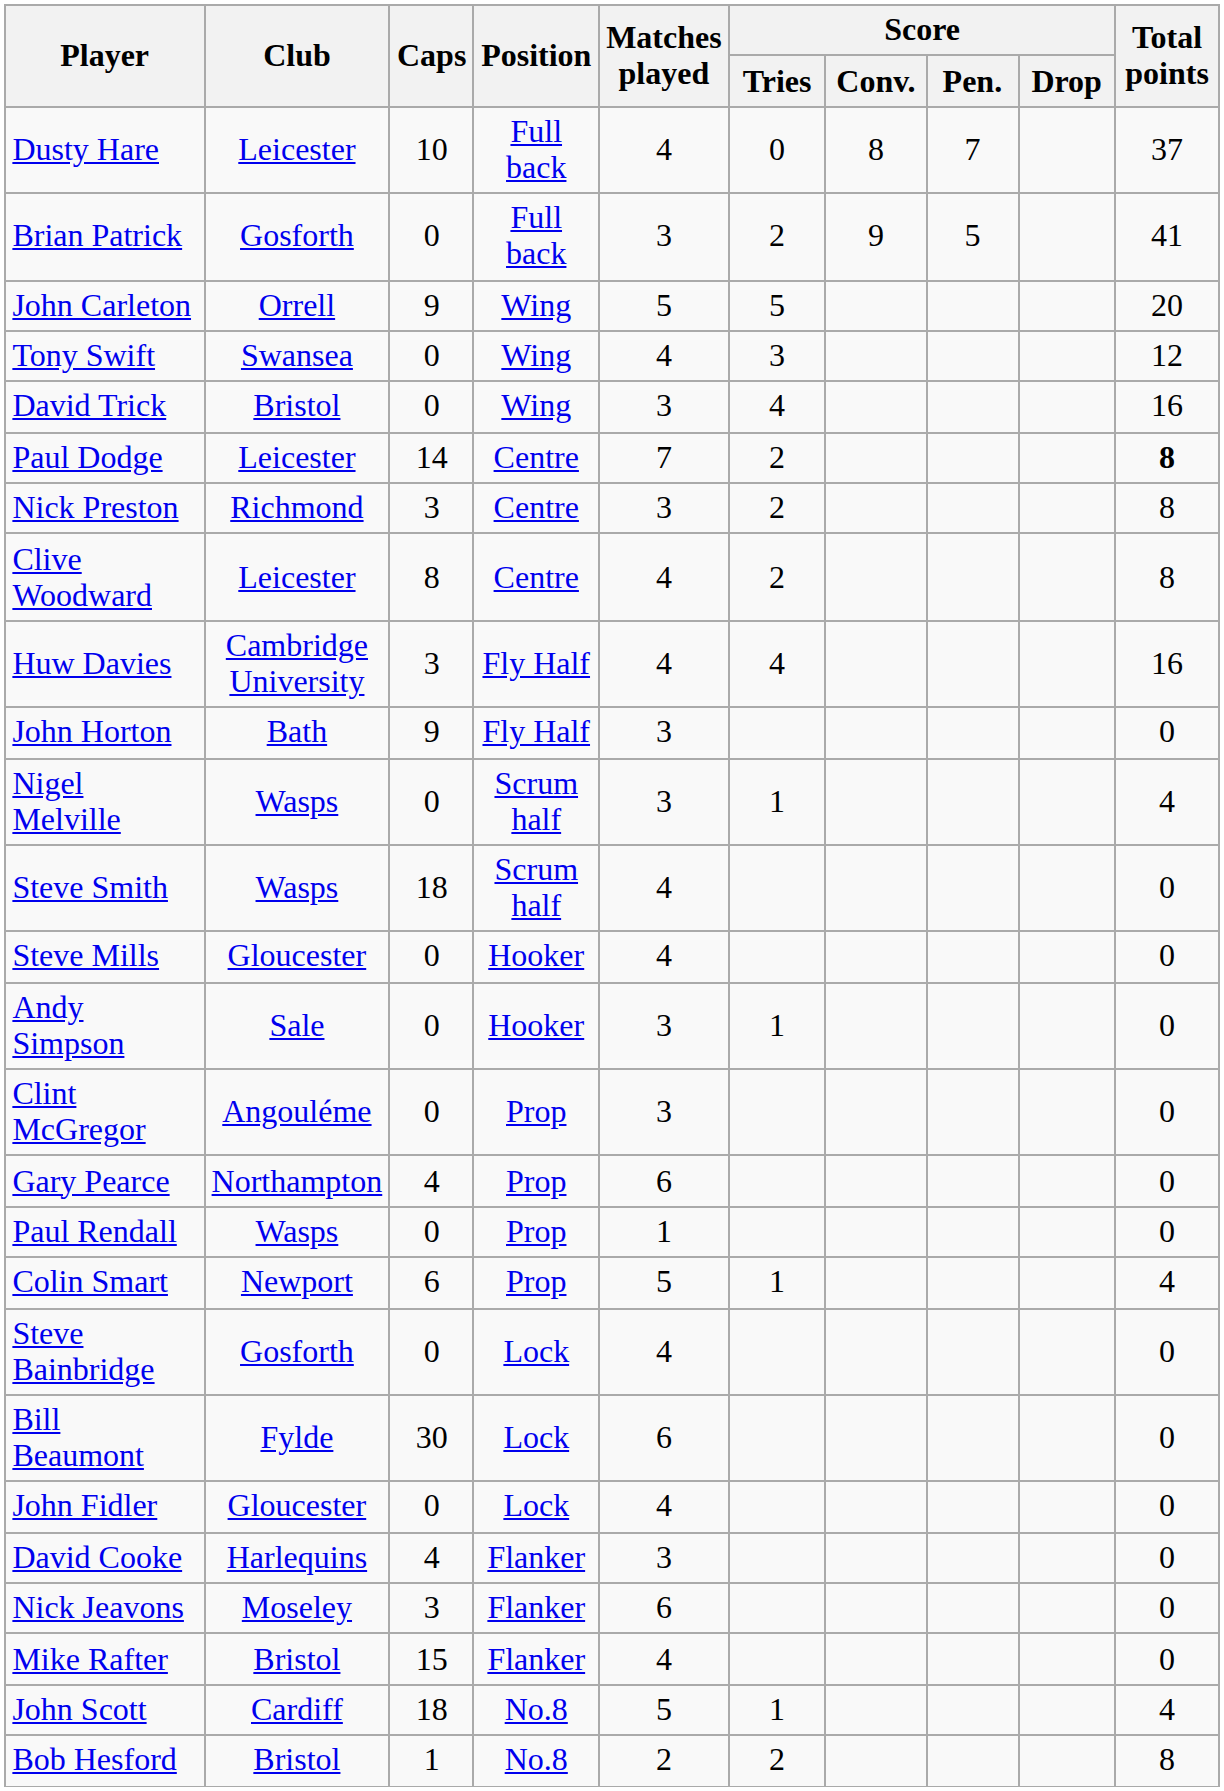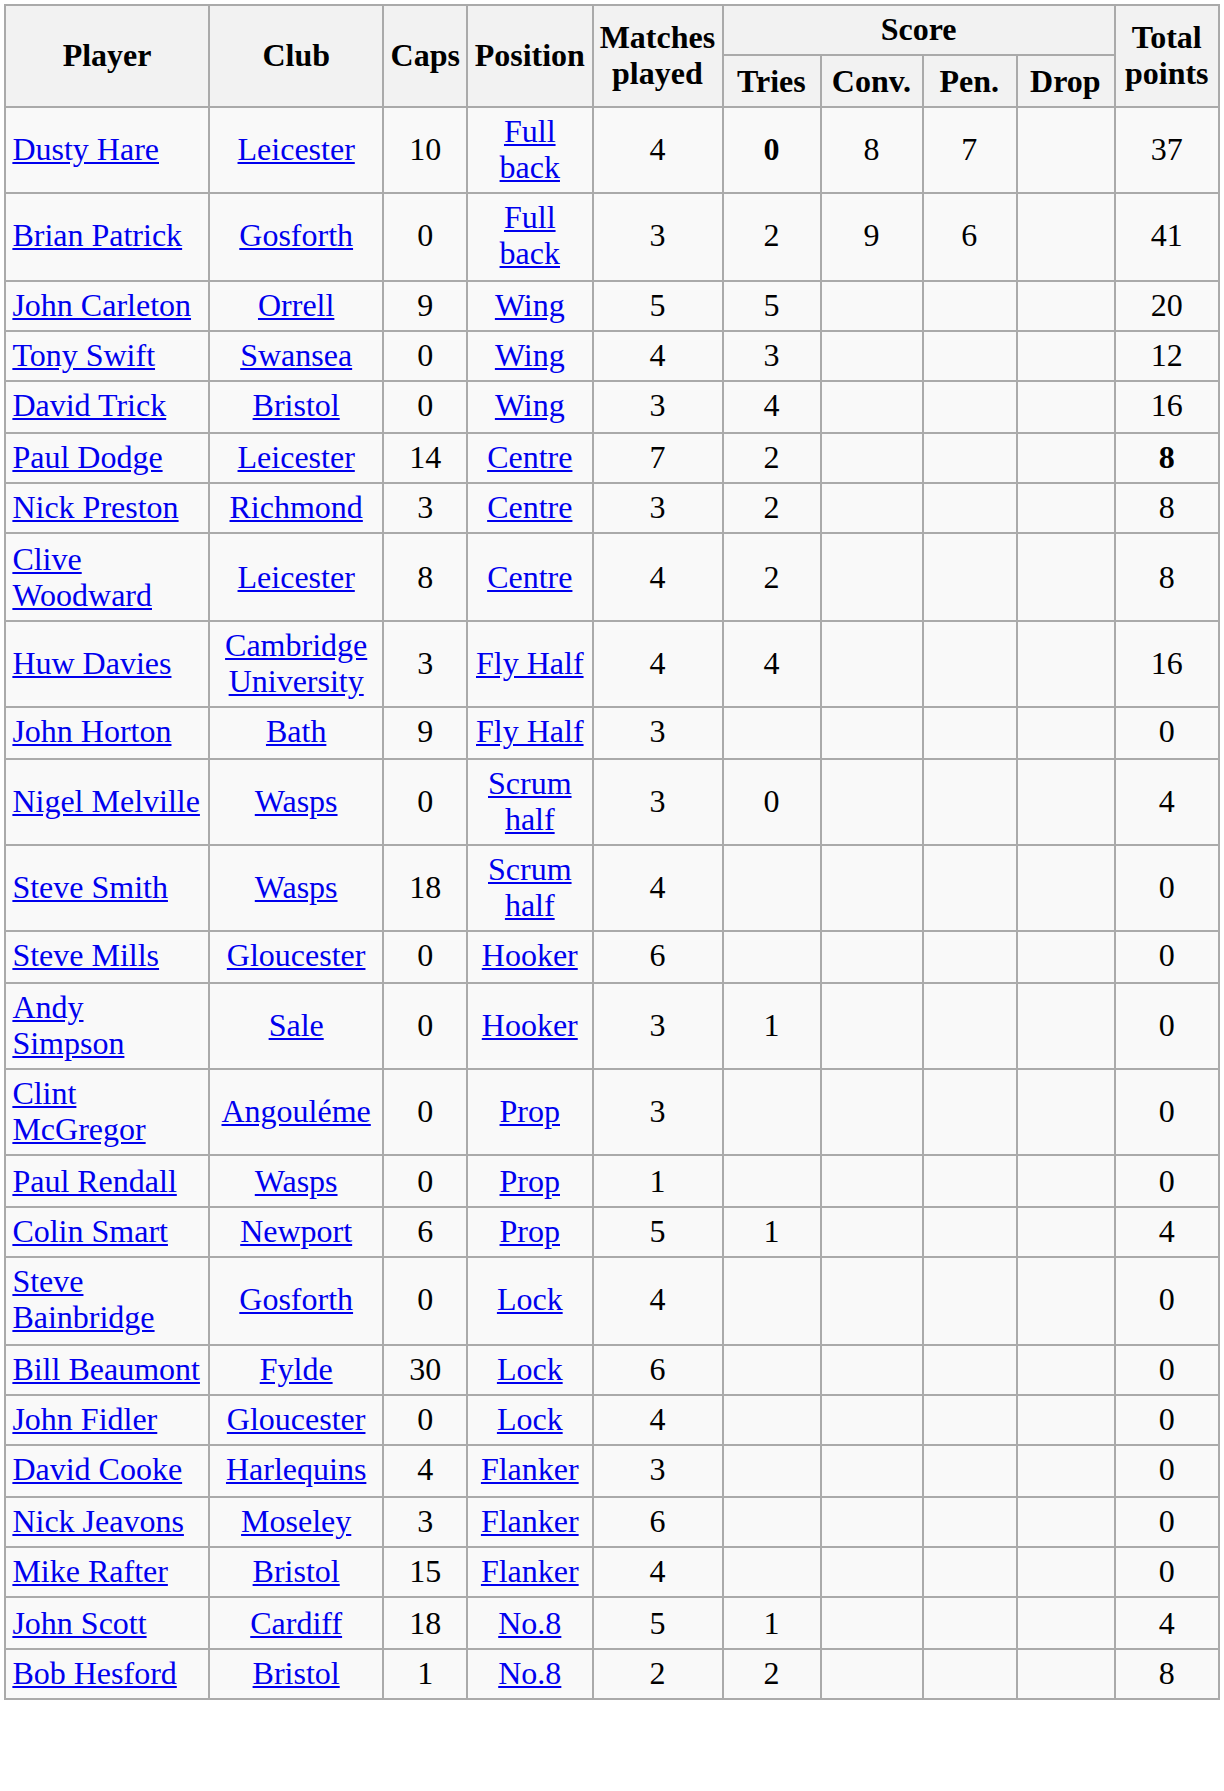 <table class="wikitable sortable" style="text-align:center">
 <tr>
 <th rowspan=2 width="20%">Player</th>
 <th rowspan=2 width="15%">Club</th>
 <th rowspan=2>Caps</th>
 <th rowspan=2>Position</th>
 <th rowspan=2 width="9%">Matches<br>played</th>
 <th colspan=4 width="36%">Score</th>
 <th rowspan=2 width="9%">Total points</th>
 </tr>
 <tr>
 <th width="9%">Tries</th>
 <th width="9%">Conv.</th>
 <th width="9%">Pen.</th>
 <th width="9%">Drop</th>
 </tr>
 <tr>
 <td align=left><a href='#'>Dusty Hare</a></td>
 <td><a href='#'>Leicester</a></td>
 <td>10</td>
 <td><a href='#'>Full back</a></td>
 <td>4</td>
-<td>0</td>
+<td><strong>0</strong></td>
 <td>8</td>
 <td>7</td>
 <td></td>
 <td>37</td>
 </tr>
 <tr>
 <td align=left><a href='#'>Brian Patrick</a></td>
 <td><a href='#'>Gosforth</a></td>
 <td>0</td>
 <td><a href='#'>Full back</a></td>
 <td>3</td>
 <td>2</td>
 <td>9</td>
-<td>5</td>
+<td>6</td>
 <td></td>
 <td>41</td>
 </tr>
 <tr>
 <td align=left><a href='#'>John Carleton</a></td>
 <td><a href='#'>Orrell</a></td>
 <td>9</td>
 <td><a href='#'>Wing</a></td>
 <td>5</td>
 <td>5</td>
 <td></td>
 <td></td>
 <td></td>
 <td>20</td>
 </tr>
 <tr>
 <td align=left><a href='#'>Tony Swift</a></td>
 <td><a href='#'>Swansea</a></td>
 <td>0</td>
 <td><a href='#'>Wing</a></td>
 <td>4</td>
 <td>3</td>
 <td></td>
 <td></td>
 <td></td>
 <td>12</td>
 </tr>
 <tr>
 <td align=left><a href='#'>David Trick</a></td>
 <td><a href='#'>Bristol</a></td>
 <td>0</td>
 <td><a href='#'>Wing</a></td>
 <td>3</td>
 <td>4</td>
 <td></td>
 <td></td>
 <td></td>
 <td>16</td>
 </tr>
 <tr>
 <td align=left><a href='#'>Paul Dodge</a></td>
 <td><a href='#'>Leicester</a></td>
 <td>14</td>
 <td><a href='#'>Centre</a></td>
 <td>7</td>
 <td>2</td>
 <td></td>
 <td></td>
 <td></td>
 <td><strong>8</strong></td>
 </tr>
 <tr>
 <td align=left><a href='#'>Nick Preston</a></td>
 <td><a href='#'>Richmond</a></td>
 <td>3</td>
 <td><a href='#'>Centre</a></td>
 <td>3</td>
 <td>2</td>
 <td></td>
 <td></td>
 <td></td>
 <td>8</td>
 </tr>
 <tr>
 <td align=left><a href='#'>Clive Woodward</a></td>
 <td><a href='#'>Leicester</a></td>
 <td>8</td>
 <td><a href='#'>Centre</a></td>
 <td>4</td>
 <td>2</td>
 <td></td>
 <td></td>
 <td></td>
 <td>8</td>
 </tr>
 <tr>
 <td align=left><a href='#'>Huw Davies</a></td>
 <td><a href='#'>Cambridge University</a></td>
 <td>3</td>
 <td><a href='#'>Fly Half</a></td>
 <td>4</td>
 <td>4</td>
 <td></td>
 <td></td>
 <td></td>
 <td>16</td>
 </tr>
 <tr>
 <td align=left><a href='#'>John Horton</a></td>
 <td><a href='#'>Bath</a></td>
 <td>9</td>
 <td><a href='#'>Fly Half</a></td>
 <td>3</td>
 <td></td>
 <td></td>
 <td></td>
 <td></td>
 <td>0</td>
 </tr>
 <tr>
 <td align=left><a href='#'>Nigel Melville</a></td>
 <td><a href='#'>Wasps</a></td>
 <td>0</td>
 <td><a href='#'>Scrum half</a></td>
 <td>3</td>
-<td>1</td>
+<td>0</td>
 <td></td>
 <td></td>
 <td></td>
 <td>4</td>
 </tr>
 <tr>
 <td align=left><a href='#'>Steve Smith</a></td>
 <td><a href='#'>Wasps</a></td>
 <td>18</td>
 <td><a href='#'>Scrum half</a></td>
 <td>4</td>
 <td></td>
 <td></td>
 <td></td>
 <td></td>
 <td>0</td>
 </tr>
 <tr>
 <td align=left><a href='#'>Steve Mills</a></td>
 <td><a href='#'>Gloucester</a></td>
 <td>0</td>
 <td><a href='#'>Hooker</a></td>
-<td>4</td>
+<td>6</td>
 <td></td>
 <td></td>
 <td></td>
 <td></td>
 <td>0</td>
 </tr>
 <tr>
 <td align=left><a href='#'>Andy Simpson</a></td>
 <td><a href='#'>Sale</a></td>
 <td>0</td>
 <td><a href='#'>Hooker</a></td>
 <td>3</td>
 <td>1</td>
 <td></td>
 <td></td>
 <td></td>
 <td>0</td>
 </tr>
 <tr>
 <td align=left><a href='#'>Clint McGregor</a></td>
 <td><a href='#'>Angouléme</a></td>
 <td>0</td>
 <td><a href='#'>Prop</a></td>
 <td>3</td>
-<td></td>
-<td></td>
-<td></td>
-<td></td>
-<td>0</td>
-</tr>
-<tr>
-<td align=left><a href='#'>Gary Pearce</a></td>
-<td><a href='#'>Northampton</a></td>
-<td>4</td>
-<td><a href='#'>Prop</a></td>
-<td>6</td>
 <td></td>
 <td></td>
 <td></td>
 <td></td>
 <td>0</td>
 </tr>
 <tr>
 <td align=left><a href='#'>Paul Rendall</a></td>
 <td><a href='#'>Wasps</a></td>
 <td>0</td>
 <td><a href='#'>Prop</a></td>
 <td>1</td>
 <td></td>
 <td></td>
 <td></td>
 <td></td>
 <td>0</td>
 </tr>
 <tr>
 <td align=left><a href='#'>Colin Smart</a></td>
 <td><a href='#'>Newport</a></td>
 <td>6</td>
 <td><a href='#'>Prop</a></td>
 <td>5</td>
 <td>1</td>
 <td></td>
 <td></td>
 <td></td>
 <td>4</td>
 </tr>
 <tr>
 <td align=left><a href='#'>Steve Bainbridge</a></td>
 <td><a href='#'>Gosforth</a></td>
 <td>0</td>
 <td><a href='#'>Lock</a></td>
 <td>4</td>
 <td></td>
 <td></td>
 <td></td>
 <td></td>
 <td>0</td>
 </tr>
 <tr>
 <td align=left><a href='#'>Bill Beaumont</a></td>
 <td><a href='#'>Fylde</a></td>
 <td>30</td>
 <td><a href='#'>Lock</a></td>
 <td>6</td>
 <td></td>
 <td></td>
 <td></td>
 <td></td>
 <td>0</td>
 </tr>
 <tr>
 <td align=left><a href='#'>John Fidler</a></td>
 <td><a href='#'>Gloucester</a></td>
 <td>0</td>
 <td><a href='#'>Lock</a></td>
 <td>4</td>
 <td></td>
 <td></td>
 <td></td>
 <td></td>
 <td>0</td>
 </tr>
 <tr>
 <td align=left><a href='#'>David Cooke</a></td>
 <td><a href='#'>Harlequins</a></td>
 <td>4</td>
 <td><a href='#'>Flanker</a></td>
 <td>3</td>
 <td></td>
 <td></td>
 <td></td>
 <td></td>
 <td>0</td>
 </tr>
 <tr>
 <td align=left><a href='#'>Nick Jeavons</a></td>
 <td><a href='#'>Moseley</a></td>
 <td>3</td>
 <td><a href='#'>Flanker</a></td>
 <td>6</td>
 <td></td>
 <td></td>
 <td></td>
 <td></td>
 <td>0</td>
 </tr>
 <tr>
 <td align=left><a href='#'>Mike Rafter</a></td>
 <td><a href='#'>Bristol</a></td>
 <td>15</td>
 <td><a href='#'>Flanker</a></td>
 <td>4</td>
 <td></td>
 <td></td>
 <td></td>
 <td></td>
 <td>0</td>
 </tr>
 <tr>
 <td align=left><a href='#'>John Scott</a></td>
 <td><a href='#'>Cardiff</a></td>
 <td>18</td>
 <td><a href='#'>No.8</a></td>
 <td>5</td>
 <td>1</td>
 <td></td>
 <td></td>
 <td></td>
 <td>4</td>
 </tr>
 <tr>
 <td align=left><a href='#'>Bob Hesford</a></td>
 <td><a href='#'>Bristol</a></td>
 <td>1</td>
 <td><a href='#'>No.8</a></td>
 <td>2</td>
 <td>2</td>
 <td></td>
 <td></td>
 <td></td>
 <td>8</td>
 </tr>
 </table>
